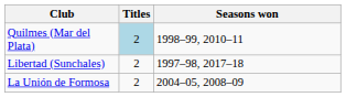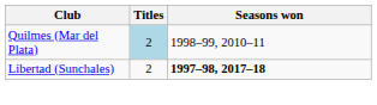 <table class="wikitable sortable" style="text-align:left">
 <tr>
 <th width=150px>Club</th>
 <th width=40px>Titles</th>
 <th width=250px>Seasons won</th>
 </tr>
 <tr>
 <td><a href='#'>Quilmes (Mar del Plata)</a></td>
 <td align=center style="background: lightblue;">2</td>
 <td>1998–99, 2010–11</td>
 </tr>
 <tr>
 <td><a href='#'>Libertad (Sunchales)</a></td>
 <td align=center>2</td>
-<td>1997–98, 2017–18</td>
-</tr>
-<tr>
-<td><a href='#'>La Unión de Formosa</a></td>
-<td align=center>2</td>
-<td>2004–05, 2008–09</td>
+<td><strong>1997–98, 2017–18</strong></td>
 </tr>
 </table>
